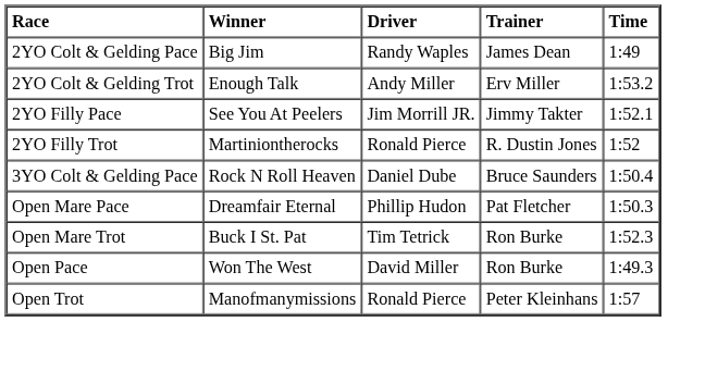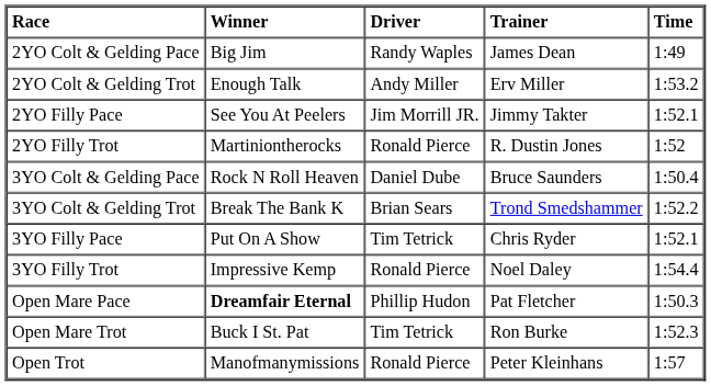 <table cellspacing="0" cellpadding="4" border="2">
 <tr>
 <td><strong>Race</strong></td>
 <td><strong>Winner</strong></td>
 <td><strong>Driver</strong></td>
 <td><strong>Trainer</strong></td>
 <td><strong>Time</strong></td>
 </tr>
 <tr>
 <td>2YO Colt & Gelding Pace</td>
 <td>Big Jim</td>
 <td>Randy Waples</td>
 <td>James Dean</td>
 <td>1:49</td>
 </tr>
 <tr>
 <td>2YO Colt & Gelding Trot</td>
 <td>Enough Talk</td>
 <td>Andy Miller</td>
 <td>Erv Miller</td>
 <td>1:53.2</td>
 </tr>
 <tr>
 <td>2YO Filly Pace</td>
 <td>See You At Peelers</td>
 <td>Jim Morrill JR.</td>
 <td>Jimmy Takter</td>
 <td>1:52.1</td>
 </tr>
 <tr>
 <td>2YO Filly Trot</td>
 <td>Martiniontherocks</td>
 <td>Ronald Pierce</td>
 <td>R. Dustin Jones</td>
 <td>1:52</td>
 </tr>
 <tr>
 <td>3YO Colt & Gelding Pace</td>
 <td>Rock N Roll Heaven</td>
 <td>Daniel Dube</td>
 <td>Bruce Saunders</td>
 <td>1:50.4</td>
 </tr>
 <tr>
+<td>3YO Colt & Gelding Trot</td>
+<td>Break The Bank K</td>
+<td>Brian Sears</td>
+<td><a href='#'>Trond Smedshammer</a></td>
+<td>1:52.2</td>
+</tr>
+<tr>
+<td>3YO Filly Pace</td>
+<td>Put On A Show</td>
+<td>Tim Tetrick</td>
+<td>Chris Ryder</td>
+<td>1:52.1</td>
+</tr>
+<tr>
+<td>3YO Filly Trot</td>
+<td>Impressive Kemp</td>
+<td>Ronald Pierce</td>
+<td>Noel Daley</td>
+<td>1:54.4</td>
+</tr>
+<tr>
 <td>Open Mare Pace</td>
-<td>Dreamfair Eternal</td>
+<td><strong>Dreamfair Eternal</strong></td>
 <td>Phillip Hudon</td>
 <td>Pat Fletcher</td>
 <td>1:50.3</td>
 </tr>
 <tr>
 <td>Open Mare Trot</td>
 <td>Buck I St. Pat</td>
 <td>Tim Tetrick</td>
 <td>Ron Burke</td>
 <td>1:52.3</td>
 </tr>
 <tr>
-<td>Open Pace</td>
-<td>Won The West</td>
-<td>David Miller</td>
-<td>Ron Burke</td>
-<td>1:49.3</td>
-</tr>
-<tr>
 <td>Open Trot</td>
 <td>Manofmanymissions</td>
 <td>Ronald Pierce</td>
 <td>Peter Kleinhans</td>
 <td>1:57</td>
 </tr>
 </table>
